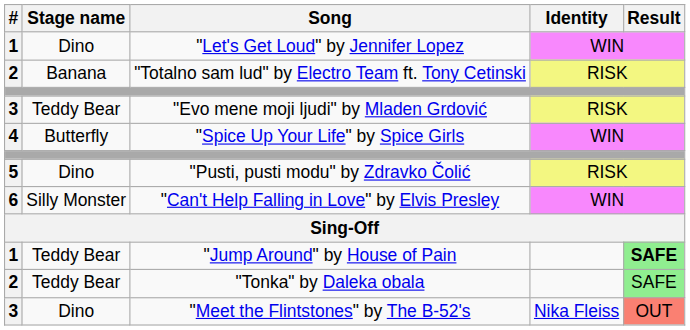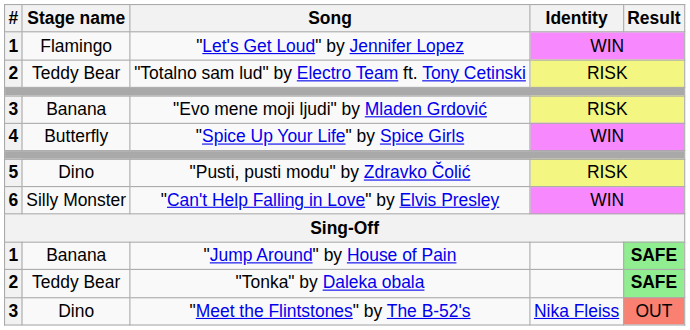 <table class="wikitable plainrowheaders" style="text-align: center;">
 <tr>
 <th>#</th>
 <th>Stage name</th>
 <th>Song</th>
 <th>Identity</th>
 <th>Result</th>
 </tr>
 <tr>
 <th>1</th>
-<td>Dino</td>
+<td>Flamingo</td>
 <td>"<a href='#'>Let's Get Loud</a>" by <a href='#'>Jennifer Lopez</a></td>
 <td colspan="2" bgcolor="F888FD">WIN</td>
 </tr>
 <tr>
 <th>2</th>
-<td>Banana</td>
+<td>Teddy Bear</td>
 <td>"Totalno sam lud" by <a href='#'>Electro Team</a> ft. <a href='#'>Tony Cetinski</a></td>
 <td colspan="2" bgcolor="F3F781">RISK</td>
 </tr>
 <tr>
 <th colspan="5" style="background:darkgrey"></th>
 </tr>
 <tr>
 <th>3</th>
-<td>Teddy Bear</td>
+<td>Banana</td>
 <td>"Evo mene moji ljudi" by <a href='#'>Mladen Grdović</a></td>
 <td colspan="2" bgcolor="F3F781">RISK</td>
 </tr>
 <tr>
 <th>4</th>
 <td>Butterfly</td>
 <td>"<a href='#'>Spice Up Your Life</a>" by <a href='#'>Spice Girls</a></td>
 <td colspan="2" bgcolor="F888FD">WIN</td>
 </tr>
 <tr>
 <th colspan="5" style="background:darkgrey"></th>
 </tr>
 <tr>
 <th>5</th>
 <td>Dino</td>
 <td>"Pusti, pusti modu" by <a href='#'>Zdravko Čolić</a></td>
 <td colspan="2" bgcolor="F3F781">RISK</td>
 </tr>
 <tr>
 <th>6</th>
 <td>Silly Monster</td>
 <td>"<a href='#'>Can't Help Falling in Love</a>" by <a href='#'>Elvis Presley</a></td>
 <td colspan="2" bgcolor="F888FD">WIN</td>
 </tr>
 <tr>
 <th colspan="5">Sing-Off</th>
 </tr>
 <tr>
 <th>1</th>
-<td>Teddy Bear</td>
+<td>Banana</td>
 <td>"<a href='#'>Jump Around</a>" by <a href='#'>House of Pain</a></td>
 <td></td>
 <td bgcolor="lightgreen"><strong>SAFE</strong></td>
 </tr>
 <tr>
 <th>2</th>
 <td>Teddy Bear</td>
 <td>"Tonka" by <a href='#'>Daleka obala</a></td>
 <td></td>
-<td bgcolor="lightgreen">SAFE</td>
+<td bgcolor="lightgreen"><strong>SAFE</strong></td>
 </tr>
 <tr>
 <th>3</th>
 <td>Dino</td>
 <td>"<a href='#'>Meet the Flintstones</a>" by <a href='#'>The B-52's</a></td>
 <td><a href='#'>Nika Fleiss</a></td>
 <td bgcolor="salmon">OUT</td>
 </tr>
 </table>
